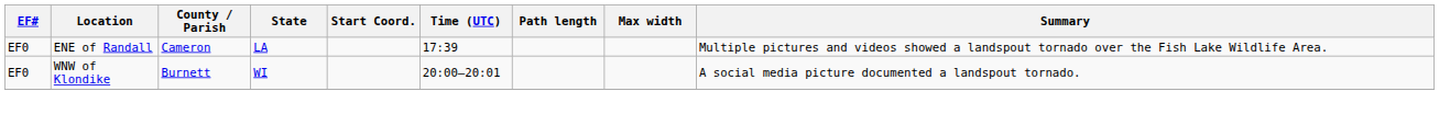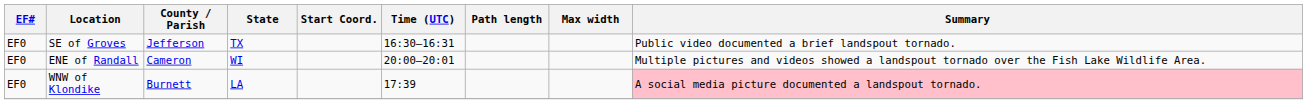 <table class="wikitable sortable" style="width:100%;">
 <tr>
 <th scope="col" style="width:3%; text-align:center;"><a href='#'>EF#</a></th>
 <th scope="col" style="width:7%; text-align:center;" class="unsortable">Location</th>
 <th scope="col" style="width:6%; text-align:center;" class="unsortable">County / Parish</th>
 <th scope="col" style="width:5%; text-align:center;">State</th>
 <th scope="col" style="width:6%; text-align:center;">Start Coord.</th>
 <th scope="col" style="width:6%; text-align:center;">Time (<a href='#'>UTC</a>)</th>
 <th scope="col" style="width:6%; text-align:center;">Path length</th>
 <th scope="col" style="width:6%; text-align:center;">Max width</th>
 <th scope="col" class="unsortable" style="width:48%; text-align:center;">Summary</th>
 </tr>
 <tr>
 <td bgcolor=>EF0</td>
+<td>SE of <a href='#'>Groves</a></td>
+<td><a href='#'>Jefferson</a></td>
+<td><a href='#'>TX</a></td>
+<td></td>
+<td>16:30–16:31</td>
+<td></td>
+<td></td>
+<td>Public video documented a brief landspout tornado.</td>
+</tr>
+<tr>
+<td bgcolor=>EF0</td>
 <td>ENE of <a href='#'>Randall</a></td>
 <td><a href='#'>Cameron</a></td>
-<td><a href='#'>LA</a></td>
+<td><a href='#'>WI</a></td>
 <td></td>
-<td>17:39</td>
+<td>20:00–20:01</td>
 <td></td>
 <td></td>
 <td>Multiple pictures and videos showed a landspout tornado over the Fish Lake Wildlife Area.</td>
 </tr>
 <tr>
 <td bgcolor=>EF0</td>
 <td>WNW of <a href='#'>Klondike</a></td>
 <td><a href='#'>Burnett</a></td>
-<td><a href='#'>WI</a></td>
+<td><a href='#'>LA</a></td>
 <td></td>
-<td>20:00–20:01</td>
+<td>17:39</td>
 <td></td>
 <td></td>
-<td>A social media picture documented a landspout tornado.</td>
+<td style="background: pink;">A social media picture documented a landspout tornado.</td>
 </tr>
 <tr>
 </tr>
 </table>
